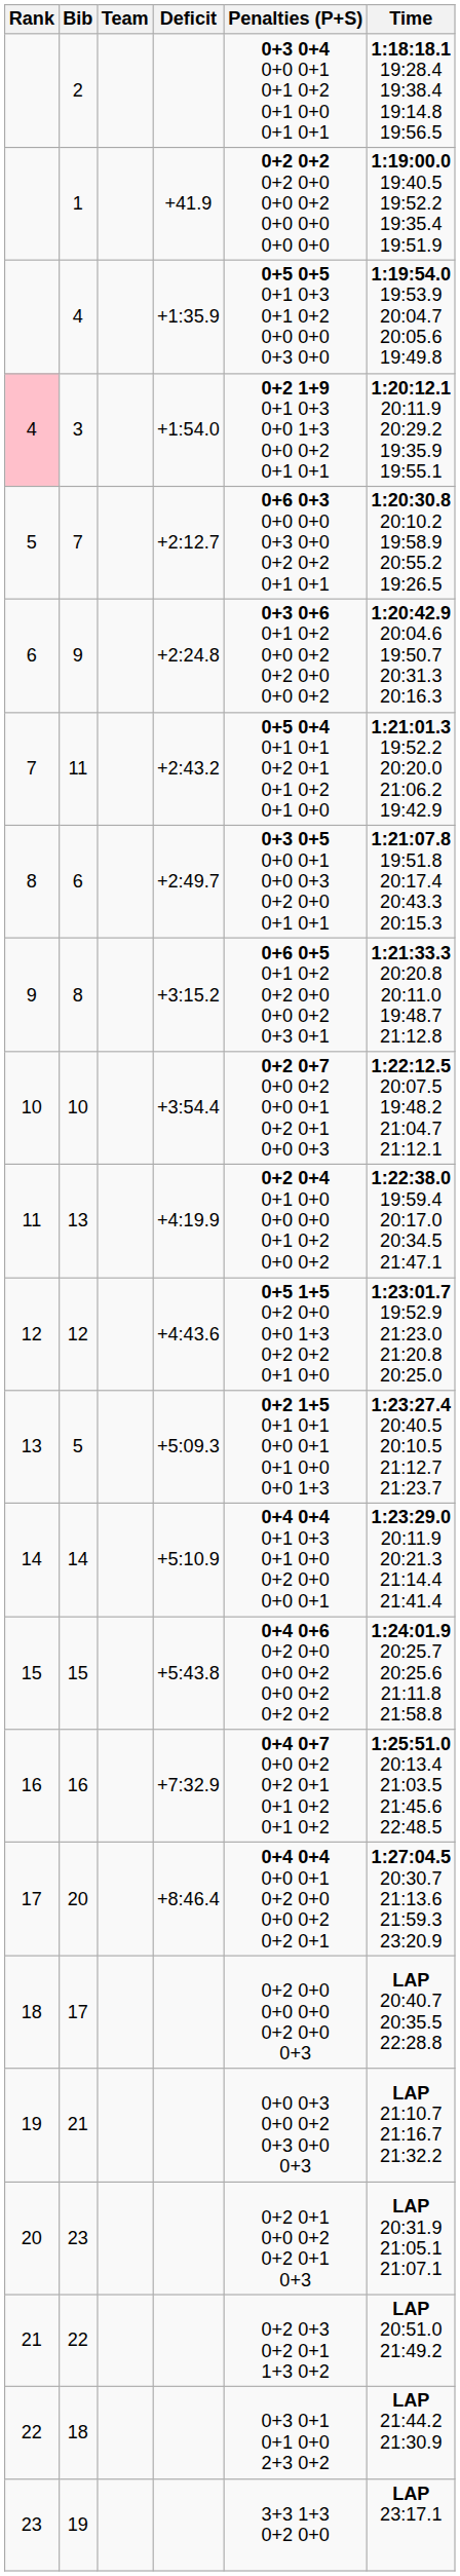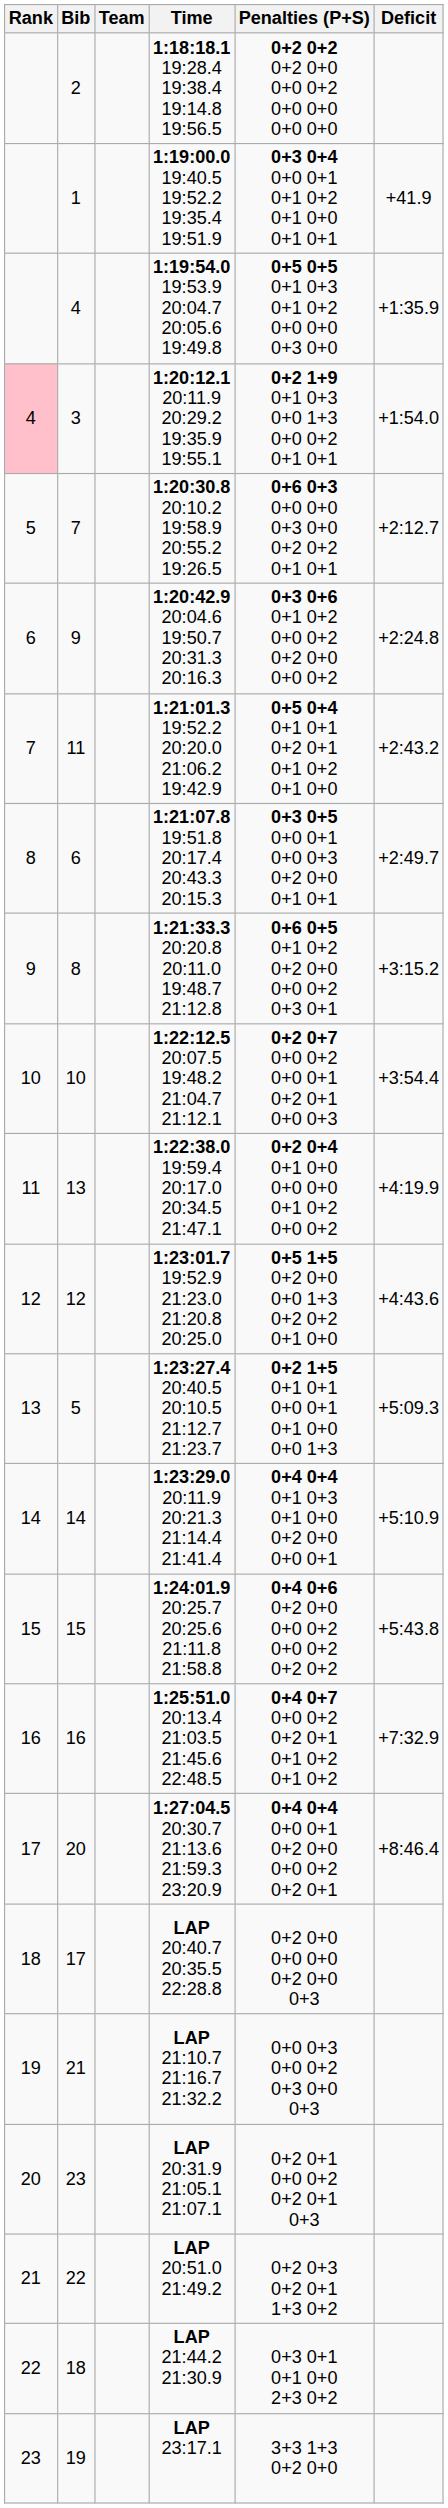 <table class="wikitable sortable" style="text-align:center">
 <tr>
 <th>Rank</th>
 <th>Bib</th>
 <th>Team</th>
+<th>Time</th>
+<th>Penalties (P+S)</th>
 <th>Deficit</th>
-<th>Penalties (P+S)</th>
-<th>Time</th>
 </tr>
 <tr>
 <td></td>
 <td>2</td>
 <td align=left></td>
+<td><strong>1:18:18.1</strong><br>19:28.4<br>19:38.4<br>19:14.8<br>19:56.5</td>
+<td><strong>0+2 0+2</strong><br>0+2 0+0<br>0+0 0+2<br>0+0 0+0<br>0+0 0+0</td>
 <td></td>
-<td><strong>0+3 0+4</strong><br>0+0 0+1<br>0+1 0+2<br>0+1 0+0<br>0+1 0+1</td>
-<td><strong>1:18:18.1</strong><br>19:28.4<br>19:38.4<br>19:14.8<br>19:56.5</td>
 </tr>
 <tr>
 <td></td>
 <td>1</td>
 <td align=left></td>
+<td><strong>1:19:00.0</strong><br>19:40.5<br>19:52.2<br>19:35.4<br>19:51.9</td>
+<td><strong>0+3 0+4</strong><br>0+0 0+1<br>0+1 0+2<br>0+1 0+0<br>0+1 0+1</td>
 <td>+41.9</td>
-<td><strong>0+2 0+2</strong><br>0+2 0+0<br>0+0 0+2<br>0+0 0+0<br>0+0 0+0</td>
-<td><strong>1:19:00.0</strong><br>19:40.5<br>19:52.2<br>19:35.4<br>19:51.9</td>
 </tr>
 <tr>
 <td></td>
 <td>4</td>
 <td align=left></td>
+<td><strong>1:19:54.0</strong><br>19:53.9<br>20:04.7<br>20:05.6<br>19:49.8</td>
+<td><strong>0+5 0+5</strong><br>0+1 0+3<br>0+1 0+2<br>0+0 0+0<br>0+3 0+0</td>
 <td>+1:35.9</td>
-<td><strong>0+5 0+5</strong><br>0+1 0+3<br>0+1 0+2<br>0+0 0+0<br>0+3 0+0</td>
-<td><strong>1:19:54.0</strong><br>19:53.9<br>20:04.7<br>20:05.6<br>19:49.8</td>
 </tr>
 <tr>
 <td style="background: pink;">4</td>
 <td>3</td>
 <td align=left></td>
+<td><strong>1:20:12.1</strong><br>20:11.9<br>20:29.2<br>19:35.9<br>19:55.1</td>
+<td><strong>0+2 1+9</strong><br>0+1 0+3<br>0+0 1+3<br>0+0 0+2<br>0+1 0+1</td>
 <td>+1:54.0</td>
-<td><strong>0+2 1+9</strong><br>0+1 0+3<br>0+0 1+3<br>0+0 0+2<br>0+1 0+1</td>
-<td><strong>1:20:12.1</strong><br>20:11.9<br>20:29.2<br>19:35.9<br>19:55.1</td>
 </tr>
 <tr>
 <td>5</td>
 <td>7</td>
 <td align=left></td>
+<td><strong>1:20:30.8</strong><br>20:10.2<br>19:58.9<br>20:55.2<br>19:26.5</td>
+<td><strong>0+6 0+3</strong><br>0+0 0+0<br>0+3 0+0<br>0+2 0+2<br>0+1 0+1</td>
 <td>+2:12.7</td>
-<td><strong>0+6 0+3</strong><br>0+0 0+0<br>0+3 0+0<br>0+2 0+2<br>0+1 0+1</td>
-<td><strong>1:20:30.8</strong><br>20:10.2<br>19:58.9<br>20:55.2<br>19:26.5</td>
 </tr>
 <tr>
 <td>6</td>
 <td>9</td>
 <td align=left></td>
+<td><strong>1:20:42.9</strong><br>20:04.6<br>19:50.7<br>20:31.3<br>20:16.3</td>
+<td><strong>0+3 0+6</strong><br>0+1 0+2<br>0+0 0+2<br>0+2 0+0<br>0+0 0+2</td>
 <td>+2:24.8</td>
-<td><strong>0+3 0+6</strong><br>0+1 0+2<br>0+0 0+2<br>0+2 0+0<br>0+0 0+2</td>
-<td><strong>1:20:42.9</strong><br>20:04.6<br>19:50.7<br>20:31.3<br>20:16.3</td>
 </tr>
 <tr>
 <td>7</td>
 <td>11</td>
 <td align=left></td>
+<td><strong>1:21:01.3</strong><br>19:52.2<br>20:20.0<br>21:06.2<br>19:42.9</td>
+<td><strong>0+5 0+4</strong><br>0+1 0+1<br>0+2 0+1<br>0+1 0+2<br>0+1 0+0</td>
 <td>+2:43.2</td>
-<td><strong>0+5 0+4</strong><br>0+1 0+1<br>0+2 0+1<br>0+1 0+2<br>0+1 0+0</td>
-<td><strong>1:21:01.3</strong><br>19:52.2<br>20:20.0<br>21:06.2<br>19:42.9</td>
 </tr>
 <tr>
 <td>8</td>
 <td>6</td>
 <td align=left></td>
+<td><strong>1:21:07.8</strong><br>19:51.8<br>20:17.4<br>20:43.3<br>20:15.3</td>
+<td><strong>0+3 0+5</strong><br>0+0 0+1<br>0+0 0+3<br>0+2 0+0<br>0+1 0+1</td>
 <td>+2:49.7</td>
-<td><strong>0+3 0+5</strong><br>0+0 0+1<br>0+0 0+3<br>0+2 0+0<br>0+1 0+1</td>
-<td><strong>1:21:07.8</strong><br>19:51.8<br>20:17.4<br>20:43.3<br>20:15.3</td>
 </tr>
 <tr>
 <td>9</td>
 <td>8</td>
 <td align=left></td>
+<td><strong>1:21:33.3</strong><br>20:20.8<br>20:11.0<br>19:48.7<br>21:12.8</td>
+<td><strong>0+6 0+5</strong><br>0+1 0+2<br>0+2 0+0<br>0+0 0+2<br>0+3 0+1</td>
 <td>+3:15.2</td>
-<td><strong>0+6 0+5</strong><br>0+1 0+2<br>0+2 0+0<br>0+0 0+2<br>0+3 0+1</td>
-<td><strong>1:21:33.3</strong><br>20:20.8<br>20:11.0<br>19:48.7<br>21:12.8</td>
 </tr>
 <tr>
 <td>10</td>
 <td>10</td>
 <td align=left></td>
+<td><strong>1:22:12.5</strong><br>20:07.5<br>19:48.2<br>21:04.7<br>21:12.1</td>
+<td><strong>0+2 0+7</strong><br>0+0 0+2<br>0+0 0+1<br>0+2 0+1<br>0+0 0+3</td>
 <td>+3:54.4</td>
-<td><strong>0+2 0+7</strong><br>0+0 0+2<br>0+0 0+1<br>0+2 0+1<br>0+0 0+3</td>
-<td><strong>1:22:12.5</strong><br>20:07.5<br>19:48.2<br>21:04.7<br>21:12.1</td>
 </tr>
 <tr>
 <td>11</td>
 <td>13</td>
 <td align=left></td>
+<td><strong>1:22:38.0</strong><br>19:59.4<br>20:17.0<br>20:34.5<br>21:47.1</td>
+<td><strong>0+2 0+4</strong><br>0+1 0+0<br>0+0 0+0<br>0+1 0+2<br>0+0 0+2</td>
 <td>+4:19.9</td>
-<td><strong>0+2 0+4</strong><br>0+1 0+0<br>0+0 0+0<br>0+1 0+2<br>0+0 0+2</td>
-<td><strong>1:22:38.0</strong><br>19:59.4<br>20:17.0<br>20:34.5<br>21:47.1</td>
 </tr>
 <tr>
 <td>12</td>
 <td>12</td>
 <td align=left></td>
+<td><strong>1:23:01.7</strong><br>19:52.9<br>21:23.0<br>21:20.8<br>20:25.0</td>
+<td><strong>0+5 1+5</strong><br>0+2 0+0<br>0+0 1+3<br>0+2 0+2<br>0+1 0+0</td>
 <td>+4:43.6</td>
-<td><strong>0+5 1+5</strong><br>0+2 0+0<br>0+0 1+3<br>0+2 0+2<br>0+1 0+0</td>
-<td><strong>1:23:01.7</strong><br>19:52.9<br>21:23.0<br>21:20.8<br>20:25.0</td>
 </tr>
 <tr>
 <td>13</td>
 <td>5</td>
 <td align=left></td>
+<td><strong>1:23:27.4</strong><br>20:40.5<br>20:10.5<br>21:12.7<br>21:23.7</td>
+<td><strong>0+2 1+5</strong><br>0+1 0+1<br>0+0 0+1<br>0+1 0+0<br>0+0 1+3</td>
 <td>+5:09.3</td>
-<td><strong>0+2 1+5</strong><br>0+1 0+1<br>0+0 0+1<br>0+1 0+0<br>0+0 1+3</td>
-<td><strong>1:23:27.4</strong><br>20:40.5<br>20:10.5<br>21:12.7<br>21:23.7</td>
 </tr>
 <tr>
 <td>14</td>
 <td>14</td>
 <td align=left></td>
+<td><strong>1:23:29.0</strong><br>20:11.9<br>20:21.3<br>21:14.4<br>21:41.4</td>
+<td><strong>0+4 0+4</strong><br>0+1 0+3<br>0+1 0+0<br>0+2 0+0<br>0+0 0+1</td>
 <td>+5:10.9</td>
-<td><strong>0+4 0+4</strong><br>0+1 0+3<br>0+1 0+0<br>0+2 0+0<br>0+0 0+1</td>
-<td><strong>1:23:29.0</strong><br>20:11.9<br>20:21.3<br>21:14.4<br>21:41.4</td>
 </tr>
 <tr>
 <td>15</td>
 <td>15</td>
 <td align=left></td>
+<td><strong>1:24:01.9</strong><br>20:25.7<br>20:25.6<br>21:11.8<br>21:58.8</td>
+<td><strong>0+4 0+6</strong><br>0+2 0+0<br>0+0 0+2<br>0+0 0+2<br>0+2 0+2</td>
 <td>+5:43.8</td>
-<td><strong>0+4 0+6</strong><br>0+2 0+0<br>0+0 0+2<br>0+0 0+2<br>0+2 0+2</td>
-<td><strong>1:24:01.9</strong><br>20:25.7<br>20:25.6<br>21:11.8<br>21:58.8</td>
 </tr>
 <tr>
 <td>16</td>
 <td>16</td>
 <td align=left></td>
+<td><strong>1:25:51.0</strong><br>20:13.4<br>21:03.5<br>21:45.6<br>22:48.5</td>
+<td><strong>0+4 0+7</strong><br>0+0 0+2<br>0+2 0+1<br>0+1 0+2<br>0+1 0+2</td>
 <td>+7:32.9</td>
-<td><strong>0+4 0+7</strong><br>0+0 0+2<br>0+2 0+1<br>0+1 0+2<br>0+1 0+2</td>
-<td><strong>1:25:51.0</strong><br>20:13.4<br>21:03.5<br>21:45.6<br>22:48.5</td>
 </tr>
 <tr>
 <td>17</td>
 <td>20</td>
 <td align=left></td>
+<td><strong>1:27:04.5</strong><br>20:30.7<br>21:13.6<br>21:59.3<br>23:20.9</td>
+<td><strong>0+4 0+4</strong><br>0+0 0+1<br>0+2 0+0<br>0+0 0+2<br>0+2 0+1</td>
 <td>+8:46.4</td>
-<td><strong>0+4 0+4</strong><br>0+0 0+1<br>0+2 0+0<br>0+0 0+2<br>0+2 0+1</td>
-<td><strong>1:27:04.5</strong><br>20:30.7<br>21:13.6<br>21:59.3<br>23:20.9</td>
 </tr>
 <tr>
 <td>18</td>
 <td>17</td>
 <td align=left></td>
+<td><strong>LAP</strong><br>20:40.7<br>20:35.5<br>22:28.8<br></td>
+<td><br>0+2 0+0<br>0+0 0+0<br>0+2 0+0<br>0+3</td>
 <td></td>
-<td><br>0+2 0+0<br>0+0 0+0<br>0+2 0+0<br>0+3</td>
-<td><strong>LAP</strong><br>20:40.7<br>20:35.5<br>22:28.8<br></td>
 </tr>
 <tr>
 <td>19</td>
 <td>21</td>
 <td align=left></td>
+<td><strong>LAP</strong><br>21:10.7<br>21:16.7<br>21:32.2<br></td>
+<td><br>0+0 0+3<br>0+0 0+2<br>0+3 0+0<br>0+3</td>
 <td></td>
-<td><br>0+0 0+3<br>0+0 0+2<br>0+3 0+0<br>0+3</td>
-<td><strong>LAP</strong><br>21:10.7<br>21:16.7<br>21:32.2<br></td>
 </tr>
 <tr>
 <td>20</td>
 <td>23</td>
 <td align=left></td>
+<td><strong>LAP</strong><br>20:31.9<br>21:05.1<br>21:07.1<br></td>
+<td><br>0+2 0+1<br>0+0 0+2<br>0+2 0+1<br>0+3</td>
 <td></td>
-<td><br>0+2 0+1<br>0+0 0+2<br>0+2 0+1<br>0+3</td>
-<td><strong>LAP</strong><br>20:31.9<br>21:05.1<br>21:07.1<br></td>
 </tr>
 <tr>
 <td>21</td>
 <td>22</td>
 <td align=left></td>
+<td><strong>LAP</strong><br>20:51.0<br>21:49.2<br><br></td>
+<td><br>0+2 0+3<br>0+2 0+1<br>1+3 0+2<br></td>
 <td></td>
-<td><br>0+2 0+3<br>0+2 0+1<br>1+3 0+2<br></td>
-<td><strong>LAP</strong><br>20:51.0<br>21:49.2<br><br></td>
 </tr>
 <tr>
 <td>22</td>
 <td>18</td>
 <td align=left></td>
+<td><strong>LAP</strong><br>21:44.2<br>21:30.9<br><br></td>
+<td><br>0+3 0+1<br>0+1 0+0<br>2+3 0+2<br></td>
 <td></td>
-<td><br>0+3 0+1<br>0+1 0+0<br>2+3 0+2<br></td>
-<td><strong>LAP</strong><br>21:44.2<br>21:30.9<br><br></td>
 </tr>
 <tr>
 <td>23</td>
 <td>19</td>
 <td align=left></td>
+<td><strong>LAP</strong><br>23:17.1<br><br><br></td>
+<td><br>3+3 1+3<br>0+2 0+0<br><br></td>
 <td></td>
-<td><br>3+3 1+3<br>0+2 0+0<br><br></td>
-<td><strong>LAP</strong><br>23:17.1<br><br><br></td>
 </tr>
 </table>
